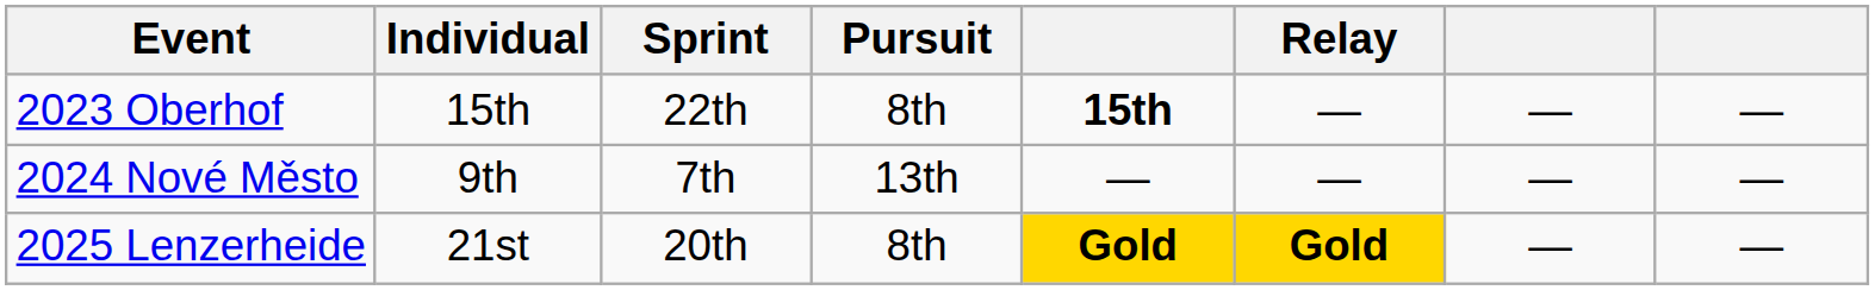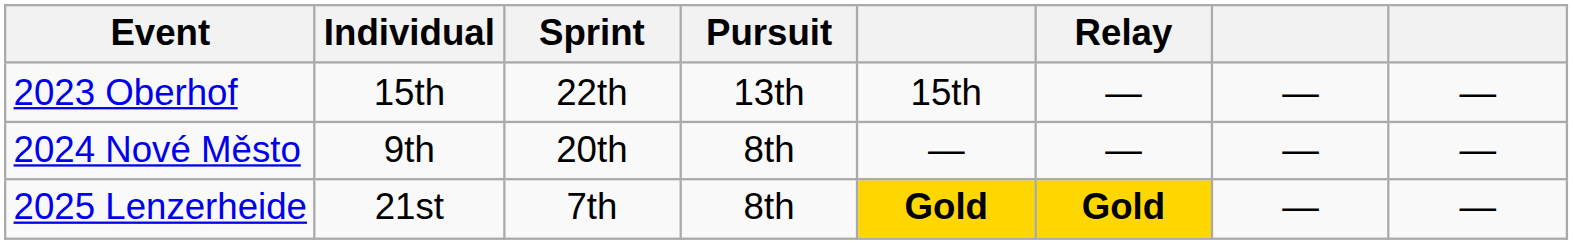 <table class="wikitable" style="text-align: center;">
 <tr>
 <th>Event</th>
 <th style="width:70px;">Individual</th>
 <th style="width:70px;">Sprint</th>
 <th style="width:70px;">Pursuit</th>
 <th style="width:70px;"></th>
 <th style="width:70px;">Relay</th>
 <th style="width:70px;"></th>
 <th style="width:70px;"></th>
 </tr>
 <tr>
 <td align=left> <a href='#'>2023 Oberhof</a></td>
 <td>15th</td>
 <td>22th</td>
-<td>8th</td>
-<td><strong>15th</strong></td>
+<td>13th</td>
+<td>15th</td>
 <td>—</td>
 <td>—</td>
 <td>—</td>
 </tr>
 <tr>
 <td align=left> <a href='#'>2024 Nové Město</a></td>
 <td>9th</td>
-<td>7th</td>
-<td>13th</td>
+<td>20th</td>
+<td>8th</td>
 <td>—</td>
 <td>—</td>
 <td>—</td>
 <td>—</td>
 </tr>
 <tr>
 <td align=left> <a href='#'>2025 Lenzerheide</a></td>
 <td>21st</td>
-<td>20th</td>
+<td>7th</td>
 <td>8th</td>
 <td style="background:gold;"><strong>Gold</strong></td>
 <td style="background:gold;"><strong>Gold</strong></td>
 <td>—</td>
 <td>—</td>
 </tr>
 </table>
